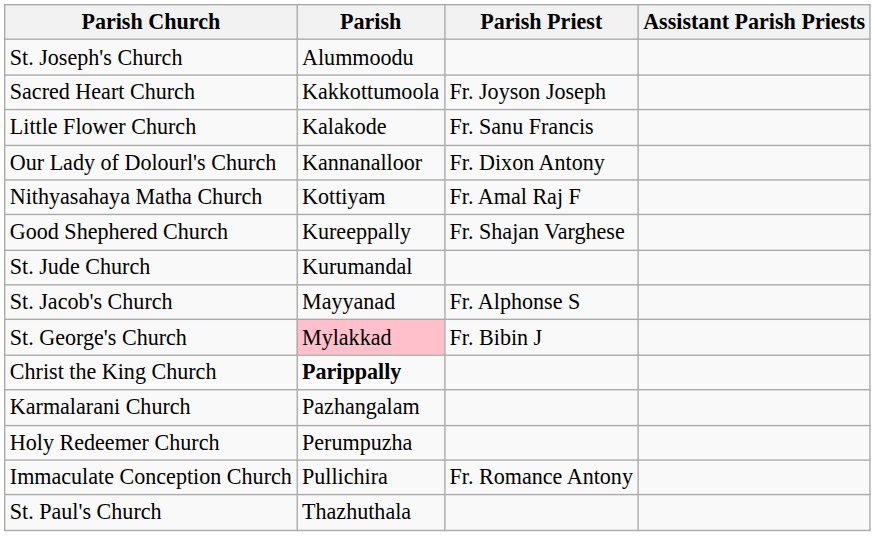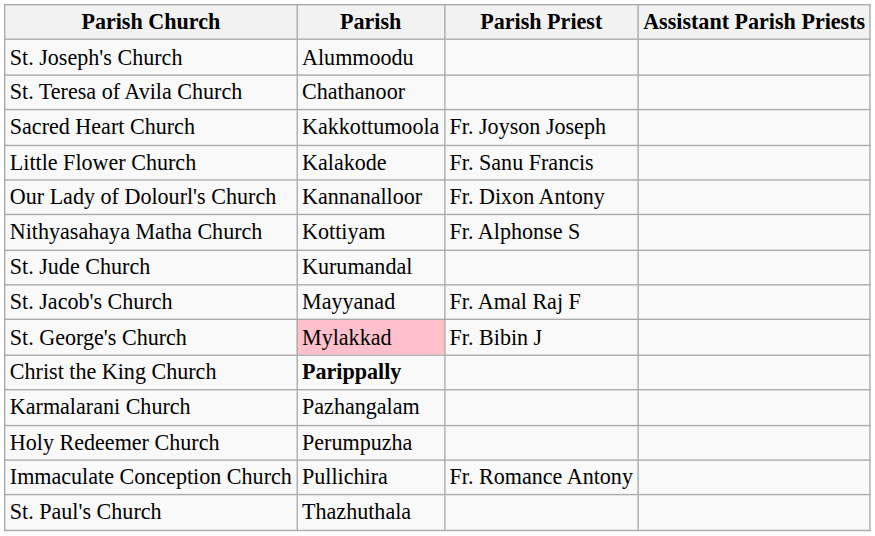 <table class="wikitable">
 <tr>
 <th>Parish Church</th>
 <th>Parish</th>
 <th>Parish Priest</th>
 <th>Assistant Parish Priests</th>
 </tr>
 <tr>
 <td>St. Joseph's Church</td>
 <td>Alummoodu</td>
+<td></td>
+<td></td>
+</tr>
+<tr>
+<td>St. Teresa of Avila Church</td>
+<td>Chathanoor</td>
 <td></td>
 <td></td>
 </tr>
 <tr>
 <td>Sacred Heart Church</td>
 <td>Kakkottumoola</td>
 <td>Fr. Joyson Joseph</td>
 <td></td>
 </tr>
 <tr>
 <td>Little Flower Church</td>
 <td>Kalakode</td>
 <td>Fr. Sanu Francis</td>
 <td></td>
 </tr>
 <tr>
 <td>Our Lady of Dolourl's Church</td>
 <td>Kannanalloor</td>
 <td>Fr. Dixon Antony</td>
 <td></td>
 </tr>
 <tr>
 <td>Nithyasahaya Matha Church</td>
 <td>Kottiyam</td>
-<td>Fr. Amal Raj F</td>
-<td></td>
-</tr>
-<tr>
-<td>Good Shephered Church</td>
-<td>Kureeppally</td>
-<td>Fr. Shajan Varghese</td>
+<td>Fr. Alphonse S</td>
 <td></td>
 </tr>
 <tr>
 <td>St. Jude Church</td>
 <td>Kurumandal</td>
 <td></td>
 <td></td>
 </tr>
 <tr>
 <td>St. Jacob's Church</td>
 <td>Mayyanad</td>
-<td>Fr. Alphonse S</td>
+<td>Fr. Amal Raj F</td>
 <td></td>
 </tr>
 <tr>
 <td>St. George's Church</td>
 <td style="background: pink;">Mylakkad</td>
 <td>Fr. Bibin J</td>
 <td></td>
 </tr>
 <tr>
 <td>Christ the King Church</td>
 <td><strong>Parippally</strong></td>
 <td></td>
 <td></td>
 </tr>
 <tr>
 <td>Karmalarani Church</td>
 <td>Pazhangalam</td>
 <td></td>
 <td></td>
 </tr>
 <tr>
 <td>Holy Redeemer Church</td>
 <td>Perumpuzha</td>
 <td></td>
 <td></td>
 </tr>
 <tr>
 <td>Immaculate Conception Church</td>
 <td>Pullichira</td>
 <td>Fr. Romance Antony</td>
 <td></td>
 </tr>
 <tr>
 <td>St. Paul's Church</td>
 <td>Thazhuthala</td>
 <td></td>
 <td></td>
 </tr>
 </table>
